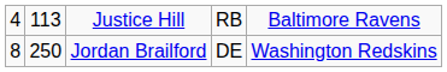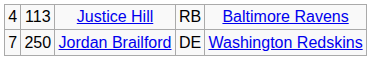 <table class="wikitable" style="text-align:center">
 <tr>
 <td>4</td>
 <td>113</td>
 <td><a href='#'>Justice Hill</a></td>
 <td>RB</td>
 <td><a href='#'>Baltimore Ravens</a></td>
 </tr>
 <tr>
-<td>8</td>
+<td>7</td>
 <td>250</td>
 <td><a href='#'>Jordan Brailford</a></td>
 <td>DE</td>
 <td><a href='#'>Washington Redskins</a></td>
 </tr>
 </table>
